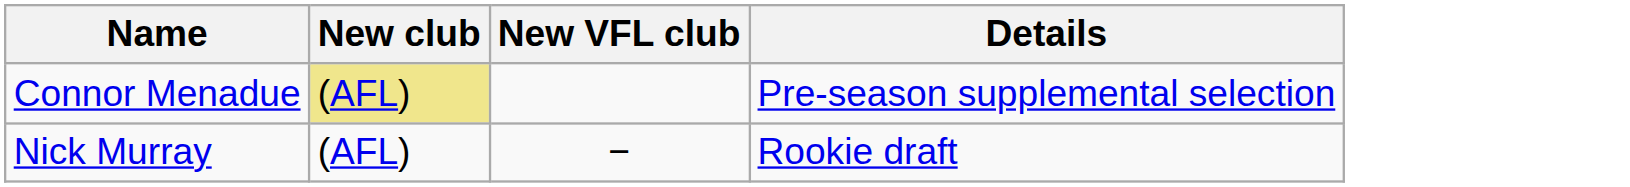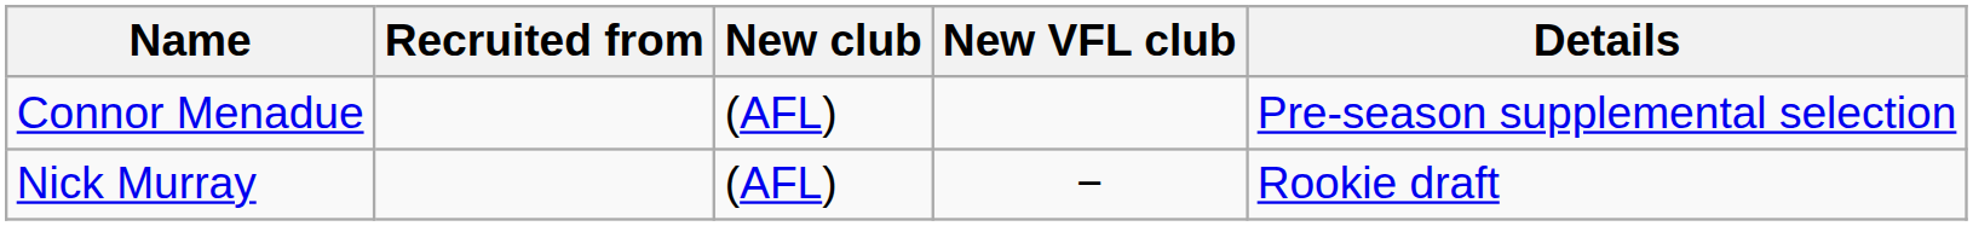 <table class="wikitable sortable">
 <tr>
 <th>Name</th>
+<th>Recruited from</th>
 <th>New club</th>
 <th>New VFL club</th>
 <th>Details</th>
 </tr>
 <tr>
 <td><a href='#'>Connor Menadue</a></td>
-<td style="background: khaki;"> (<a href='#'>AFL</a>)</td>
+<td></td>
+<td> (<a href='#'>AFL</a>)</td>
 <td></td>
 <td><a href='#'>Pre-season supplemental selection</a></td>
 </tr>
 <tr>
 <td><a href='#'>Nick Murray</a></td>
+<td></td>
 <td> (<a href='#'>AFL</a>)</td>
 <td style="text-align:center;">−</td>
 <td><a href='#'>Rookie draft</a></td>
 </tr>
 </table>
